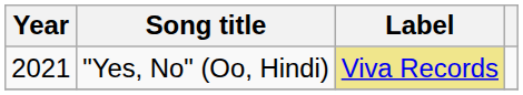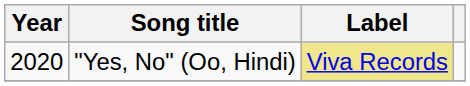 <table class="wikitable sortable plainrowheaders">
 <tr>
 <th scope="col">Year</th>
 <th scope="col">Song title</th>
 <th scope="col" class="unsortable">Label</th>
 <th scope="col" class="unsortable"></th>
 </tr>
 <tr>
-<td>2021</td>
+<td>2020</td>
 <td>"Yes, No" (Oo, Hindi)</td>
 <td style="background: khaki;"><a href='#'>Viva Records</a></td>
 <td></td>
 </tr>
 <tr>
 </tr>
 </table>
